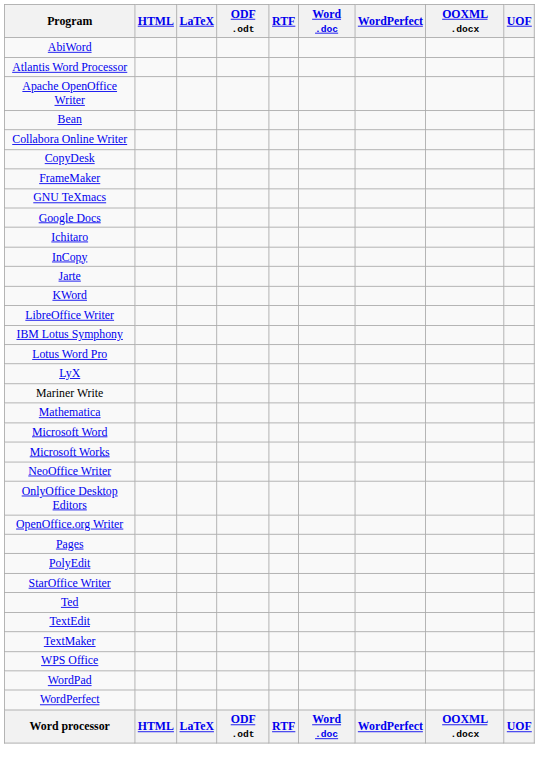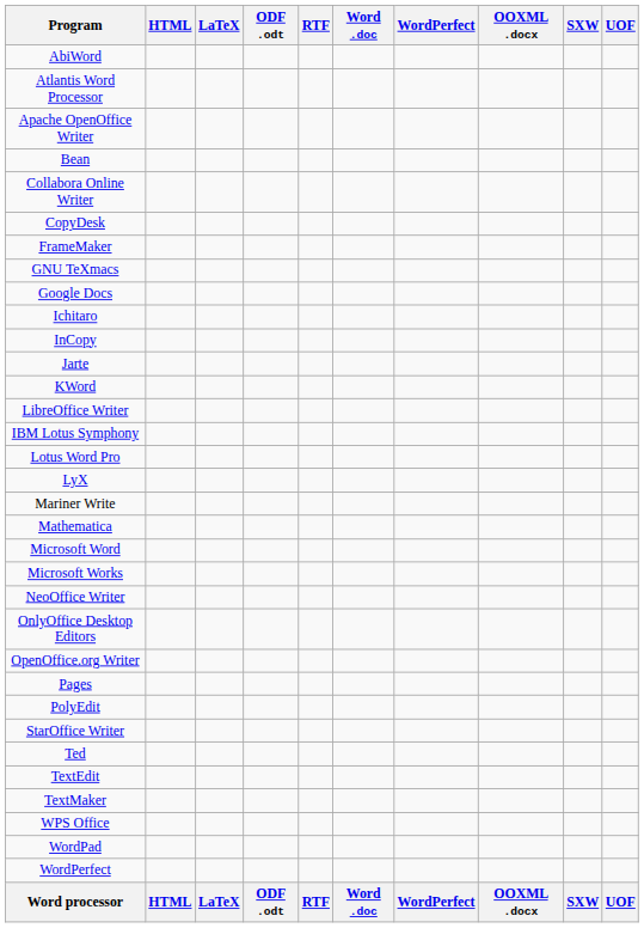 <table class="sortable wikitable" style="font-size: 85%; border: gray solid 1px; border-collapse: collapse; text-align: center; width: auto;">
 <tr>
 <th>Program</th>
 <th><a href='#'>HTML</a></th>
 <th><a href='#'>LaTeX</a></th>
 <th><a href='#'>ODF</a> <code>.odt</code></th>
 <th><a href='#'>RTF</a></th>
 <th><a href='#'>Word</a> <code><a href='#'>.doc</a></code></th>
 <th><a href='#'>WordPerfect</a></th>
 <th><a href='#'>OOXML</a> <code>.docx</code></th>
+<th><a href='#'>SXW</a></th>
 <th><a href='#'>UOF</a></th>
 </tr>
 <tr>
 <td><a href='#'>AbiWord</a></td>
+<td></td>
 <td></td>
 <td></td>
 <td></td>
 <td></td>
 <td></td>
 <td></td>
 <td></td>
 <td></td>
 </tr>
 <tr>
 <td><a href='#'>Atlantis Word Processor</a></td>
 <td></td>
 <td></td>
 <td></td>
 <td></td>
 <td></td>
 <td></td>
 <td></td>
 <td></td>
+<td></td>
 </tr>
 <tr>
 <td><a href='#'>Apache OpenOffice Writer</a></td>
+<td></td>
 <td></td>
 <td></td>
 <td></td>
 <td></td>
 <td></td>
 <td></td>
 <td></td>
 <td></td>
 </tr>
 <tr>
 <td><a href='#'>Bean</a></td>
 <td></td>
 <td></td>
 <td></td>
 <td></td>
 <td></td>
 <td></td>
 <td></td>
 <td></td>
+<td></td>
 </tr>
 <tr>
 <td><a href='#'>Collabora Online Writer</a></td>
+<td></td>
 <td></td>
 <td></td>
 <td></td>
 <td></td>
 <td></td>
 <td></td>
 <td></td>
 <td></td>
 </tr>
 <tr>
 <td><a href='#'>CopyDesk</a></td>
 <td></td>
 <td></td>
 <td></td>
 <td></td>
 <td></td>
 <td></td>
 <td></td>
 <td></td>
+<td></td>
 </tr>
 <tr>
 <td><a href='#'>FrameMaker</a></td>
+<td></td>
 <td></td>
 <td></td>
 <td></td>
 <td></td>
 <td></td>
 <td></td>
 <td></td>
 <td></td>
 </tr>
 <tr>
 <td><a href='#'>GNU TeXmacs</a></td>
 <td></td>
 <td></td>
 <td></td>
 <td></td>
 <td></td>
 <td></td>
 <td></td>
 <td></td>
+<td></td>
 </tr>
 <tr>
 <td><a href='#'>Google Docs</a></td>
+<td></td>
 <td></td>
 <td></td>
 <td></td>
 <td></td>
 <td></td>
 <td></td>
 <td></td>
 <td></td>
 </tr>
 <tr>
 <td><a href='#'>Ichitaro</a></td>
 <td></td>
 <td></td>
 <td></td>
 <td></td>
 <td></td>
 <td></td>
 <td></td>
 <td></td>
+<td></td>
 </tr>
 <tr>
 <td><a href='#'>InCopy</a></td>
+<td></td>
 <td></td>
 <td></td>
 <td></td>
 <td></td>
 <td></td>
 <td></td>
 <td></td>
 <td></td>
 </tr>
 <tr>
 <td><a href='#'>Jarte</a></td>
 <td></td>
 <td></td>
 <td></td>
 <td></td>
 <td></td>
 <td></td>
 <td></td>
 <td></td>
+<td></td>
 </tr>
 <tr>
 <td><a href='#'>KWord</a></td>
+<td></td>
 <td></td>
 <td></td>
 <td></td>
 <td></td>
 <td></td>
 <td></td>
 <td></td>
 <td></td>
 </tr>
 <tr>
 <td><a href='#'>LibreOffice Writer</a></td>
 <td></td>
 <td></td>
 <td></td>
 <td></td>
 <td></td>
 <td></td>
 <td></td>
 <td></td>
+<td></td>
 </tr>
 <tr>
 <td><a href='#'>IBM Lotus Symphony</a></td>
+<td></td>
 <td></td>
 <td></td>
 <td></td>
 <td></td>
 <td></td>
 <td></td>
 <td></td>
 <td></td>
 </tr>
 <tr>
 <td><a href='#'>Lotus Word Pro</a></td>
 <td></td>
 <td></td>
 <td></td>
 <td></td>
 <td></td>
 <td></td>
 <td></td>
 <td></td>
+<td></td>
 </tr>
 <tr>
 <td><a href='#'>LyX</a></td>
+<td></td>
 <td></td>
 <td></td>
 <td></td>
 <td></td>
 <td></td>
 <td></td>
 <td></td>
 <td></td>
 </tr>
 <tr>
 <td>Mariner Write</td>
 <td></td>
 <td></td>
 <td></td>
 <td></td>
 <td></td>
 <td></td>
 <td></td>
 <td></td>
+<td></td>
 </tr>
 <tr>
 <td><a href='#'>Mathematica</a></td>
+<td></td>
 <td></td>
 <td></td>
 <td></td>
 <td></td>
 <td></td>
 <td></td>
 <td></td>
 <td></td>
 </tr>
 <tr>
 <td><a href='#'>Microsoft Word</a></td>
 <td></td>
 <td></td>
 <td></td>
 <td></td>
 <td></td>
 <td></td>
 <td></td>
 <td></td>
+<td></td>
 </tr>
 <tr>
 <td><a href='#'>Microsoft Works</a></td>
+<td></td>
 <td></td>
 <td></td>
 <td></td>
 <td></td>
 <td></td>
 <td></td>
 <td></td>
 <td></td>
 </tr>
 <tr>
 <td><a href='#'>NeoOffice Writer</a></td>
 <td></td>
 <td></td>
 <td></td>
 <td></td>
 <td></td>
 <td></td>
 <td></td>
 <td></td>
+<td></td>
 </tr>
 <tr>
 <td><a href='#'>OnlyOffice Desktop Editors</a></td>
+<td></td>
 <td></td>
 <td></td>
 <td></td>
 <td></td>
 <td></td>
 <td></td>
 <td></td>
 <td></td>
 </tr>
 <tr>
 <td><a href='#'>OpenOffice.org Writer</a></td>
 <td></td>
 <td></td>
 <td></td>
 <td></td>
 <td></td>
 <td></td>
 <td></td>
 <td></td>
+<td></td>
 </tr>
 <tr>
 <td><a href='#'>Pages</a></td>
+<td></td>
 <td></td>
 <td></td>
 <td></td>
 <td></td>
 <td></td>
 <td></td>
 <td></td>
 <td></td>
 </tr>
 <tr>
 <td><a href='#'>PolyEdit</a></td>
 <td></td>
 <td></td>
 <td></td>
 <td></td>
 <td></td>
 <td></td>
 <td></td>
 <td></td>
+<td></td>
 </tr>
 <tr>
 <td><a href='#'>StarOffice Writer</a></td>
+<td></td>
 <td></td>
 <td></td>
 <td></td>
 <td></td>
 <td></td>
 <td></td>
 <td></td>
 <td></td>
 </tr>
 <tr>
 <td><a href='#'>Ted</a></td>
 <td></td>
 <td></td>
 <td></td>
 <td></td>
 <td></td>
 <td></td>
 <td></td>
 <td></td>
+<td></td>
 </tr>
 <tr>
 <td><a href='#'>TextEdit</a></td>
+<td></td>
 <td></td>
 <td></td>
 <td></td>
 <td></td>
 <td></td>
 <td></td>
 <td></td>
 <td></td>
 </tr>
 <tr>
 <td><a href='#'>TextMaker</a></td>
 <td></td>
 <td></td>
 <td></td>
 <td></td>
 <td></td>
 <td></td>
 <td></td>
 <td></td>
+<td></td>
 </tr>
 <tr>
 <td><a href='#'>WPS Office</a></td>
+<td></td>
 <td></td>
 <td></td>
 <td></td>
 <td></td>
 <td></td>
 <td></td>
 <td></td>
 <td></td>
 </tr>
 <tr>
 <td><a href='#'>WordPad</a></td>
 <td></td>
 <td></td>
 <td></td>
 <td></td>
 <td></td>
 <td></td>
 <td></td>
 <td></td>
+<td></td>
 </tr>
 <tr>
 <td><a href='#'>WordPerfect</a></td>
+<td></td>
 <td></td>
 <td></td>
 <td></td>
 <td></td>
 <td></td>
 <td></td>
 <td></td>
 <td></td>
 </tr>
 <tr class="sortbottom">
 <th>Word processor</th>
 <th><a href='#'>HTML</a></th>
 <th><a href='#'>LaTeX</a></th>
 <th><a href='#'>ODF</a> <code>.odt</code></th>
 <th><a href='#'>RTF</a></th>
 <th><a href='#'>Word</a> <code><a href='#'>.doc</a></code></th>
 <th><a href='#'>WordPerfect</a></th>
 <th><a href='#'>OOXML</a> <code>.docx</code></th>
+<th><a href='#'>SXW</a></th>
 <th><a href='#'>UOF</a></th>
 </tr>
 </table>
